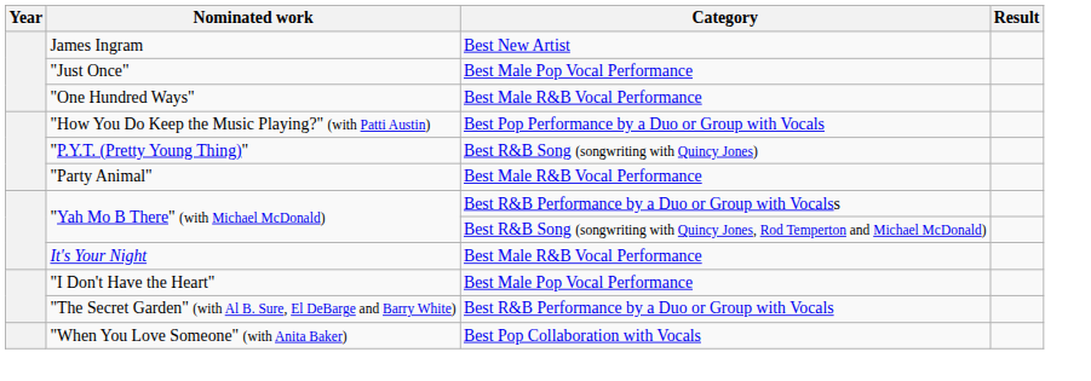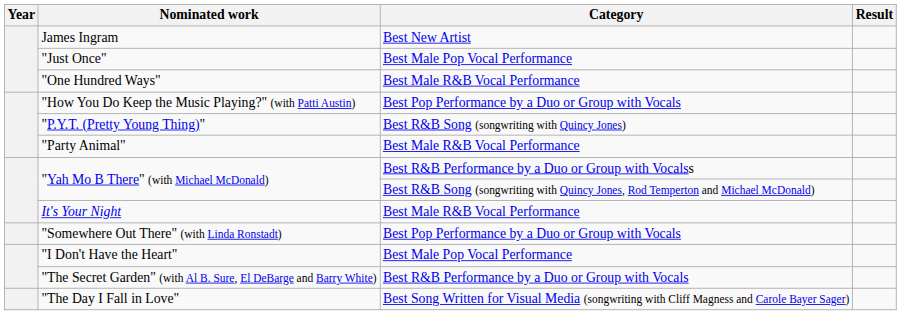 <table class="wikitable sortable plainrowheaders">
 <tr>
 <th scope="col">Year</th>
 <th scope="col">Nominated work</th>
 <th scope="col">Category</th>
 <th scope="col">Result</th>
 </tr>
 <tr>
 <th scope="row" rowspan="3"></th>
 <td>James Ingram</td>
 <td><a href='#'>Best New Artist</a></td>
 <td></td>
 </tr>
 <tr>
 <td>"Just Once"</td>
 <td><a href='#'>Best Male Pop Vocal Performance</a></td>
 <td></td>
 </tr>
 <tr>
 <td>"One Hundred Ways"</td>
 <td><a href='#'>Best Male R&B Vocal Performance</a></td>
 <td></td>
 </tr>
 <tr>
 <th scope="row" rowspan="3"></th>
 <td>"How You Do Keep the Music Playing?" <small>(with <a href='#'>Patti Austin</a>)</small></td>
 <td><a href='#'>Best Pop Performance by a Duo or Group with Vocals</a></td>
 <td></td>
 </tr>
 <tr>
 <td>"<a href='#'>P.Y.T. (Pretty Young Thing)</a>"</td>
 <td><a href='#'>Best R&B Song</a> <small>(songwriting with <a href='#'>Quincy Jones</a>)</small></td>
 <td></td>
 </tr>
 <tr>
 <td>"Party Animal"</td>
 <td><a href='#'>Best Male R&B Vocal Performance</a></td>
 <td></td>
 </tr>
 <tr>
 <th scope="row" rowspan="3"></th>
 <td rowspan="2">"<a href='#'>Yah Mo B There</a>" <small>(with <a href='#'>Michael McDonald</a>)</small></td>
 <td><a href='#'>Best R&B Performance by a Duo or Group with Vocals</a>s</td>
 <td></td>
 </tr>
 <tr>
 <td><a href='#'>Best R&B Song</a> <small>(songwriting with <a href='#'>Quincy Jones</a>, <a href='#'>Rod Temperton</a> and <a href='#'>Michael McDonald</a>)</small></td>
 <td></td>
 </tr>
 <tr>
 <td><em><a href='#'>It's Your Night</a></em></td>
 <td><a href='#'>Best Male R&B Vocal Performance</a></td>
 <td></td>
 </tr>
 <tr>
+<th scope="row"></th>
+<td>"Somewhere Out There" <small>(with <a href='#'>Linda Ronstadt</a>)</small></td>
+<td><a href='#'>Best Pop Performance by a Duo or Group with Vocals</a></td>
+<td></td>
+</tr>
+<tr>
 <th scope="row" rowspan="2"></th>
 <td>"I Don't Have the Heart"</td>
 <td><a href='#'>Best Male Pop Vocal Performance</a></td>
 <td></td>
 </tr>
 <tr>
 <td>"The Secret Garden" <small>(with <a href='#'>Al B. Sure</a>, <a href='#'>El DeBarge</a> and <a href='#'>Barry White</a>)</small></td>
 <td><a href='#'>Best R&B Performance by a Duo or Group with Vocals</a></td>
 <td></td>
 </tr>
 <tr>
 <th scope="row"></th>
-<td>"When You Love Someone" <small>(with <a href='#'>Anita Baker</a>)</small></td>
-<td><a href='#'>Best Pop Collaboration with Vocals</a></td>
+<td>"The Day I Fall in Love"</td>
+<td><a href='#'>Best Song Written for Visual Media</a> <small>(songwriting with Cliff Magness and <a href='#'>Carole Bayer Sager</a>)</small></td>
 <td></td>
 </tr>
 </table>
